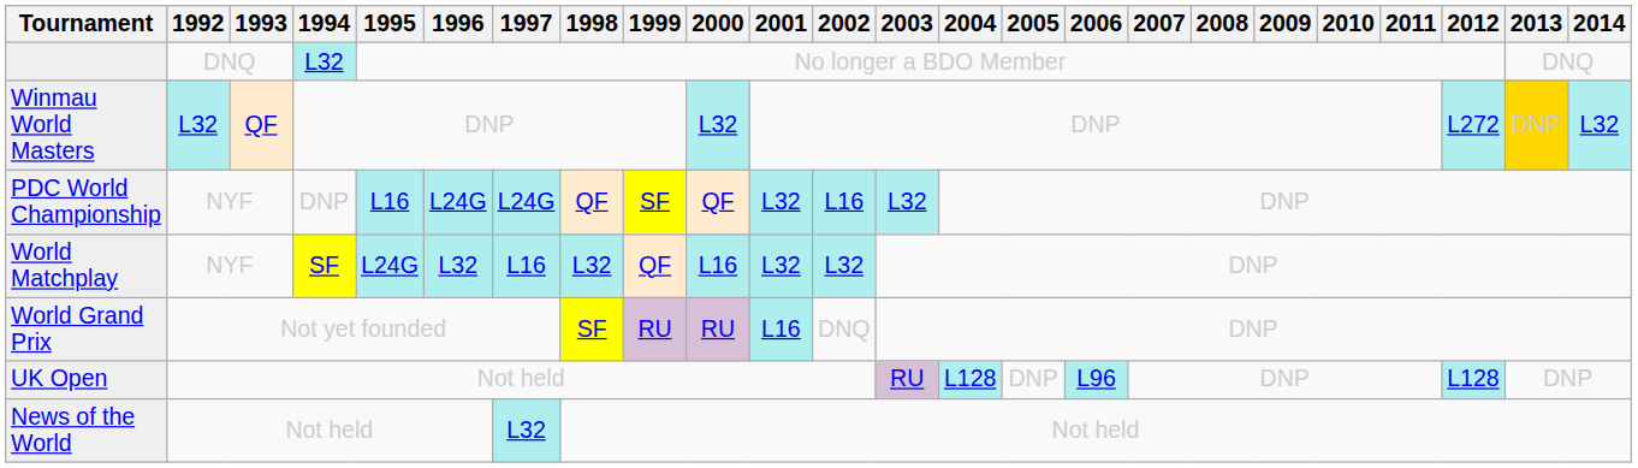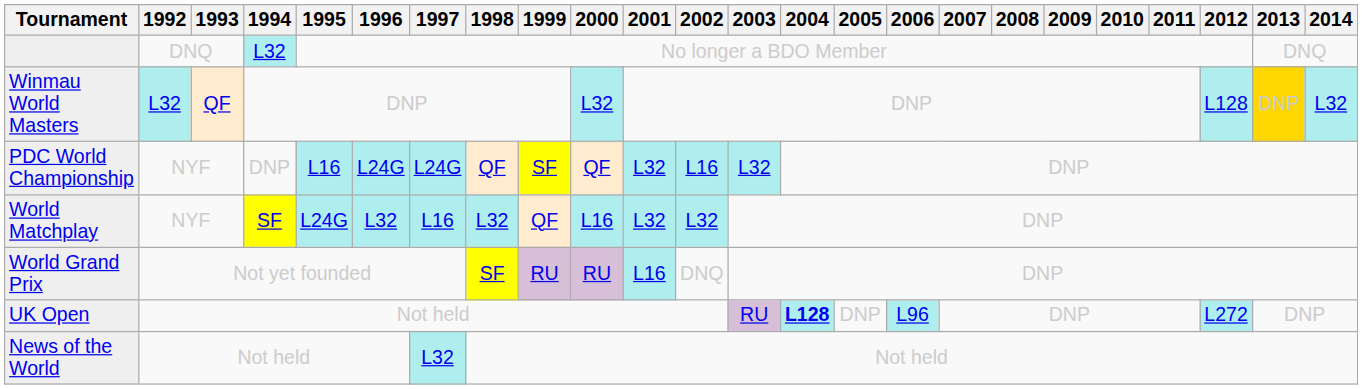 <table class="wikitable" style="width:75%; margin:0">
 <tr>
 <th>Tournament</th>
 <th>1992</th>
 <th>1993</th>
 <th>1994</th>
 <th>1995</th>
 <th>1996</th>
 <th>1997</th>
 <th>1998</th>
 <th>1999</th>
 <th>2000</th>
 <th>2001</th>
 <th>2002</th>
 <th>2003</th>
 <th>2004</th>
 <th>2005</th>
 <th>2006</th>
 <th>2007</th>
 <th>2008</th>
 <th>2009</th>
 <th>2010</th>
 <th>2011</th>
 <th>2012</th>
 <th>2013</th>
 <th>2014</th>
 </tr>
 <tr>
 <td style="background:#efefef;"></td>
 <td colspan="2" style="text-align:center; color:#ccc;">DNQ</td>
 <td style="text-align:center; background:#afeeee;"><a href='#'>L32</a></td>
 <td colspan="18" style="text-align:center; color:#ccc;">No longer a BDO Member</td>
 <td colspan="3" style="text-align:center; color:#ccc;">DNQ</td>
 </tr>
 <tr>
 <td style="background:#efefef;"><a href='#'>Winmau World Masters</a></td>
 <td style="text-align:center; background:#afeeee;"><a href='#'>L32</a></td>
 <td style="text-align:center; background:#ffebcd;"><a href='#'>QF</a></td>
 <td colspan="6" style="text-align:center; color:#ccc;">DNP</td>
 <td style="text-align:center; background:#afeeee;"><a href='#'>L32</a></td>
 <td colspan="11" style="text-align:center; color:#ccc;">DNP</td>
-<td style="text-align:center; background:#afeeee;"><a href='#'>L272</a></td>
+<td style="text-align:center; background:#afeeee;"><a href='#'>L128</a></td>
 <td style="background: gold; text-align:center; color:#ccc;">DNP</td>
 <td style="text-align:center; background:#afeeee;"><a href='#'>L32</a></td>
 </tr>
 <tr>
 <td style="background:#efefef;"><a href='#'>PDC World Championship</a></td>
 <td colspan="2" style="text-align:center; color:#ccc;">NYF</td>
 <td style="text-align:center; color:#ccc;">DNP</td>
 <td style="text-align:center; background:#afeeee;"><a href='#'>L16</a></td>
 <td style="text-align:center; background:#afeeee;"><a href='#'>L24G</a></td>
 <td style="text-align:center; background:#afeeee;"><a href='#'>L24G</a></td>
 <td style="text-align:center; background:#ffebcd;"><a href='#'>QF</a></td>
 <td style="text-align:center; background:yellow;"><a href='#'>SF</a></td>
 <td style="text-align:center; background:#ffebcd;"><a href='#'>QF</a></td>
 <td style="text-align:center; background:#afeeee;"><a href='#'>L32</a></td>
 <td style="text-align:center; background:#afeeee;"><a href='#'>L16</a></td>
 <td style="text-align:center; background:#afeeee;"><a href='#'>L32</a></td>
 <td colspan="11" style="text-align:center; color:#ccc;">DNP</td>
 </tr>
 <tr>
 <td style="background:#efefef;"><a href='#'>World Matchplay</a></td>
 <td colspan="2" style="text-align:center; color:#ccc;">NYF</td>
 <td style="text-align:center; background:yellow;"><a href='#'>SF</a></td>
 <td style="text-align:center; background:#afeeee;"><a href='#'>L24G</a></td>
 <td style="text-align:center; background:#afeeee;"><a href='#'>L32</a></td>
 <td style="text-align:center; background:#afeeee;"><a href='#'>L16</a></td>
 <td style="text-align:center; background:#afeeee;"><a href='#'>L32</a></td>
 <td style="text-align:center; background:#ffebcd;"><a href='#'>QF</a></td>
 <td style="text-align:center; background:#afeeee;"><a href='#'>L16</a></td>
 <td style="text-align:center; background:#afeeee;"><a href='#'>L32</a></td>
 <td style="text-align:center; background:#afeeee;"><a href='#'>L32</a></td>
 <td colspan="12" style="text-align:center; color:#ccc;">DNP</td>
 </tr>
 <tr>
 <td style="background:#efefef;"><a href='#'>World Grand Prix</a></td>
 <td colspan="6" style="text-align:center; color:#ccc;">Not yet founded</td>
 <td style="text-align:center; background:yellow;"><a href='#'>SF</a></td>
 <td style="text-align:center; background:thistle;"><a href='#'>RU</a></td>
 <td style="text-align:center; background:thistle;"><a href='#'>RU</a></td>
 <td style="text-align:center; background:#afeeee;"><a href='#'>L16</a></td>
 <td style="text-align:center; color:#ccc;">DNQ</td>
 <td colspan="12" style="text-align:center; color:#ccc;">DNP</td>
 </tr>
 <tr>
 <td style="background:#efefef;"><a href='#'>UK Open</a></td>
 <td colspan="11" style="text-align:center; color:#ccc;">Not held</td>
 <td style="text-align:center; background:thistle;"><a href='#'>RU</a></td>
-<td style="text-align:center; background:#afeeee;"><a href='#'>L128</a></td>
+<td style="text-align:center; background:#afeeee;"><strong><a href='#'>L128</a></strong></td>
 <td style="text-align:center; color:#ccc;">DNP</td>
 <td style="text-align:center; background:#afeeee;"><a href='#'>L96</a></td>
 <td colspan="5" style="text-align:center; color:#ccc;">DNP</td>
-<td style="text-align:center; background:#afeeee;"><a href='#'>L128</a></td>
+<td style="text-align:center; background:#afeeee;"><a href='#'>L272</a></td>
 <td colspan="2" style="text-align:center; color:#ccc;">DNP</td>
 </tr>
 <tr>
 <td style="background:#efefef;"><a href='#'>News of the World</a></td>
 <td colspan="5" style="text-align:center; color:#ccc;">Not held</td>
 <td style="text-align:center; background:#afeeee;"><a href='#'>L32</a></td>
 <td colspan="17" style="text-align:center; color:#ccc;">Not held</td>
 </tr>
 </table>
